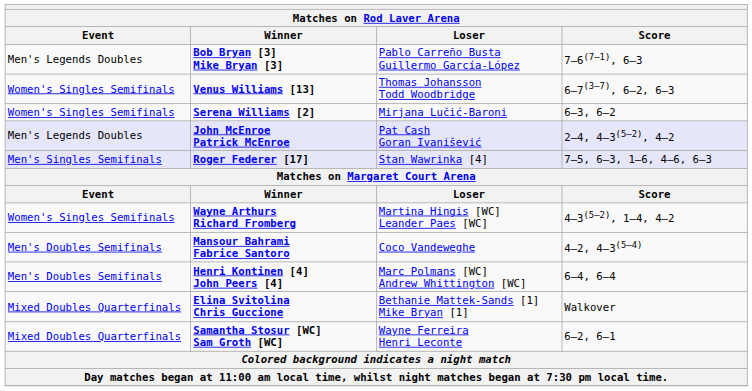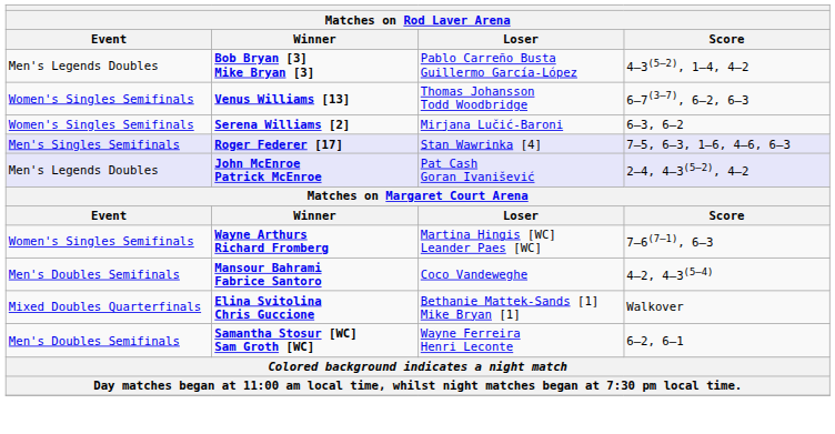 <table class="wikitable collapsible uncollapsed" style="margin:1em auto;">
 <tr>
 <th colspan=4></th>
 </tr>
 <tr>
 <th colspan=4><strong>Matches on <a href='#'>Rod Laver Arena</a></strong></th>
 </tr>
 <tr>
 <th style="width:220px;">Event</th>
 <th style="width:220px;">Winner</th>
 <th style="width:220px;">Loser</th>
 <th style="width:220px;">Score</th>
 </tr>
 <tr>
 <td>Men's Legends Doubles</td>
 <td><strong> <a href='#'>Bob Bryan</a> [3]<br> <a href='#'>Mike Bryan</a> [3]</strong></td>
 <td> <a href='#'>Pablo Carreño Busta</a><br> <a href='#'>Guillermo García-López</a></td>
-<td>7–6<sup>(7–1)</sup>, 6–3</td>
+<td>4–3<sup>(5–2)</sup>, 1–4, 4–2</td>
 </tr>
 <tr>
 <td><a href='#'>Women's Singles Semifinals</a></td>
 <td><strong> <a href='#'>Venus Williams</a> [13]</strong></td>
 <td> <a href='#'>Thomas Johansson</a><br> <a href='#'>Todd Woodbridge</a></td>
 <td>6–7<sup>(3–7)</sup>, 6–2, 6–3</td>
 </tr>
 <tr>
 <td><a href='#'>Women's Singles Semifinals</a></td>
 <td><strong> <a href='#'>Serena Williams</a> [2]</strong></td>
 <td> <a href='#'>Mirjana Lučić-Baroni</a></td>
 <td>6–3, 6–2</td>
 </tr>
 <tr bgcolor="lavender">
+<td><a href='#'>Men's Singles Semifinals</a></td>
+<td><strong> <a href='#'>Roger Federer</a> [17]</strong></td>
+<td> <a href='#'>Stan Wawrinka</a> [4]</td>
+<td>7–5, 6–3, 1–6, 4–6, 6–3</td>
+</tr>
+<tr bgcolor="lavender">
 <td>Men's Legends Doubles</td>
 <td><strong> <a href='#'>John McEnroe</a> <br>  <a href='#'>Patrick McEnroe</a></strong></td>
 <td> <a href='#'>Pat Cash</a> <br>  <a href='#'>Goran Ivanišević</a></td>
 <td>2–4, 4–3<sup>(5–2)</sup>, 4–2</td>
-</tr>
-<tr bgcolor="lavender">
-<td><a href='#'>Men's Singles Semifinals</a></td>
-<td><strong> <a href='#'>Roger Federer</a> [17]</strong></td>
-<td> <a href='#'>Stan Wawrinka</a> [4]</td>
-<td>7–5, 6–3, 1–6, 4–6, 6–3</td>
 </tr>
 <tr>
 <th colspan=4><strong>Matches on <a href='#'>Margaret Court Arena</a></strong></th>
 </tr>
 <tr>
 <th style="width:220px;">Event</th>
 <th style="width:220px;">Winner</th>
 <th style="width:220px;">Loser</th>
 <th style="width:220px;">Score</th>
 </tr>
 <tr>
 <td><a href='#'>Women's Singles Semifinals</a></td>
 <td><strong> <a href='#'>Wayne Arthurs</a><br> <a href='#'>Richard Fromberg</a></strong></td>
 <td> <a href='#'>Martina Hingis</a> [WC]<br> <a href='#'>Leander Paes</a> [WC]</td>
-<td>4–3<sup>(5–2)</sup>, 1–4, 4–2</td>
+<td>7–6<sup>(7–1)</sup>, 6–3</td>
 </tr>
 <tr>
 <td><a href='#'>Men's Doubles Semifinals</a></td>
 <td><strong> <a href='#'>Mansour Bahrami</a><br> <a href='#'>Fabrice Santoro</a></strong></td>
 <td> <a href='#'>Coco Vandeweghe</a></td>
 <td>4–2, 4–3<sup>(5–4)</sup></td>
 </tr>
 <tr>
-<td><a href='#'>Men's Doubles Semifinals</a></td>
-<td><strong> <a href='#'>Henri Kontinen</a> [4]<br> <a href='#'>John Peers</a> [4]</strong></td>
-<td> <a href='#'>Marc Polmans</a> [WC]<br> <a href='#'>Andrew Whittington</a> [WC]</td>
-<td>6–4, 6–4</td>
-</tr>
-<tr>
 <td><a href='#'>Mixed Doubles Quarterfinals</a></td>
 <td><strong> <a href='#'>Elina Svitolina</a><br> <a href='#'>Chris Guccione</a></strong></td>
 <td> <a href='#'>Bethanie Mattek-Sands</a> [1]<br> <a href='#'>Mike Bryan</a> [1]</td>
 <td>Walkover</td>
 </tr>
 <tr>
-<td><a href='#'>Mixed Doubles Quarterfinals</a></td>
+<td><a href='#'>Men's Doubles Semifinals</a></td>
 <td><strong> <a href='#'>Samantha Stosur</a> [WC]<br> <a href='#'>Sam Groth</a> [WC]</strong></td>
 <td> <a href='#'>Wayne Ferreira</a><br> <a href='#'>Henri Leconte</a></td>
 <td>6–2, 6–1</td>
 </tr>
 <tr>
 <th colspan=4><em>Colored background indicates a night match</em></th>
 </tr>
 <tr>
 <th colspan=4>Day matches began at 11:00 am local time, whilst night matches began at 7:30 pm local time.</th>
 </tr>
 <tr>
 </tr>
 </table>
